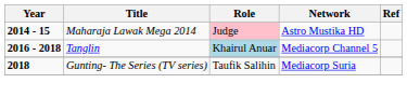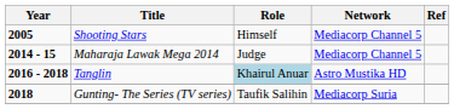 <table class="wikitable">
 <tr>
 <th>Year</th>
 <th>Title</th>
 <th>Role</th>
 <th>Network</th>
 <th>Ref</th>
 </tr>
 <tr>
+<td><strong>2005</strong></td>
+<td><em><a href='#'>Shooting Stars</a></em></td>
+<td>Himself</td>
+<td><a href='#'>Mediacorp Channel 5</a></td>
+<td></td>
+</tr>
+<tr>
 <td><strong>2014 - 15</strong></td>
 <td><em>Maharaja Lawak Mega 2014</em></td>
-<td style="background: pink;">Judge</td>
-<td><a href='#'>Astro Mustika HD</a></td>
+<td>Judge</td>
+<td><a href='#'>Mediacorp Channel 5</a></td>
 <td></td>
 </tr>
 <tr>
 <td><strong>2016 - 2018</strong></td>
 <td><em><a href='#'>Tanglin</a></em></td>
 <td style="background: lightblue;">Khairul Anuar</td>
-<td><a href='#'>Mediacorp Channel 5</a></td>
+<td><a href='#'>Astro Mustika HD</a></td>
 <td></td>
 </tr>
 <tr>
 </tr>
 <tr>
 <td><strong>2018</strong></td>
 <td><em>Gunting- The Series (TV series)</em></td>
 <td>Taufik Salihin</td>
 <td><a href='#'>Mediacorp Suria</a></td>
 <td></td>
 </tr>
 <tr>
 </tr>
 </table>
